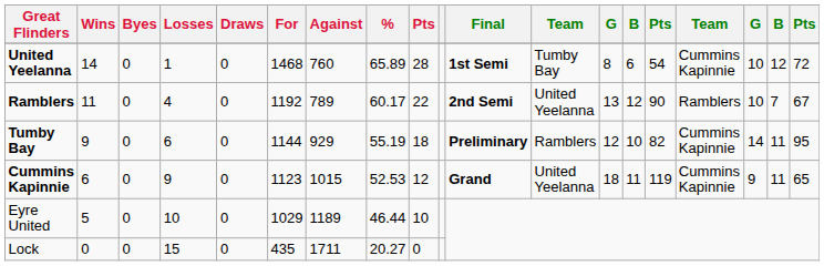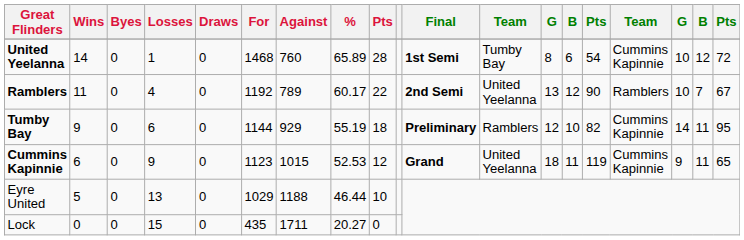 <table style="font-size: 85%; text-align: left;" class="wikitable">
 <tr>
 <th style="color:crimson">Great Flinders</th>
 <th style="color:crimson">Wins</th>
 <th style="color:crimson">Byes</th>
 <th style="color:crimson">Losses</th>
 <th style="color:crimson">Draws</th>
 <th style="color:crimson">For</th>
 <th style="color:crimson">Against</th>
 <th style="color:crimson">%</th>
 <th style="color:crimson">Pts</th>
 <th></th>
 <th style="color:green">Final</th>
 <th style="color:green">Team</th>
 <th style="color:green">G</th>
 <th style="color:green">B</th>
 <th style="color:green">Pts</th>
 <th style="color:green">Team</th>
 <th style="color:green">G</th>
 <th style="color:green">B</th>
 <th style="color:green">Pts</th>
 </tr>
 <tr>
 </tr>
 <tr>
 </tr>
 <tr>
 <td><strong>	United Yeelanna	</strong></td>
 <td>14</td>
 <td>0</td>
 <td>1</td>
 <td>0</td>
 <td>1468</td>
 <td>760</td>
 <td>65.89</td>
 <td>28</td>
 <td></td>
 <td><strong>1st Semi</strong></td>
 <td>Tumby Bay</td>
 <td>8</td>
 <td>6</td>
 <td>54</td>
 <td>Cummins Kapinnie</td>
 <td>10</td>
 <td>12</td>
 <td>72</td>
 </tr>
 <tr>
 <td><strong>	Ramblers	</strong></td>
 <td>11</td>
 <td>0</td>
 <td>4</td>
 <td>0</td>
 <td>1192</td>
 <td>789</td>
 <td>60.17</td>
 <td>22</td>
 <td></td>
 <td><strong>2nd Semi</strong></td>
 <td>United Yeelanna</td>
 <td>13</td>
 <td>12</td>
 <td>90</td>
 <td>Ramblers</td>
 <td>10</td>
 <td>7</td>
 <td>67</td>
 </tr>
 <tr>
 <td><strong>	Tumby Bay	</strong></td>
 <td>9</td>
 <td>0</td>
 <td>6</td>
 <td>0</td>
 <td>1144</td>
 <td>929</td>
 <td>55.19</td>
 <td>18</td>
 <td></td>
 <td><strong>Preliminary</strong></td>
 <td>Ramblers</td>
 <td>12</td>
 <td>10</td>
 <td>82</td>
 <td>Cummins Kapinnie</td>
 <td>14</td>
 <td>11</td>
 <td>95</td>
 </tr>
 <tr>
 <td><strong>	Cummins Kapinnie	</strong></td>
 <td>6</td>
 <td>0</td>
 <td>9</td>
 <td>0</td>
 <td>1123</td>
 <td>1015</td>
 <td>52.53</td>
 <td>12</td>
 <td></td>
 <td><strong>Grand</strong></td>
 <td>United Yeelanna</td>
 <td>18</td>
 <td>11</td>
 <td>119</td>
 <td>Cummins Kapinnie</td>
 <td>9</td>
 <td>11</td>
 <td>65</td>
 </tr>
 <tr>
 <td>Eyre United</td>
 <td>5</td>
 <td>0</td>
-<td>10</td>
+<td>13</td>
 <td>0</td>
 <td>1029</td>
-<td>1189</td>
+<td>1188</td>
 <td>46.44</td>
 <td>10</td>
 <td></td>
 </tr>
 <tr>
 <td>Lock</td>
 <td>0</td>
 <td>0</td>
 <td>15</td>
 <td>0</td>
 <td>435</td>
 <td>1711</td>
 <td>20.27</td>
 <td>0</td>
 <td></td>
 </tr>
 </table>
